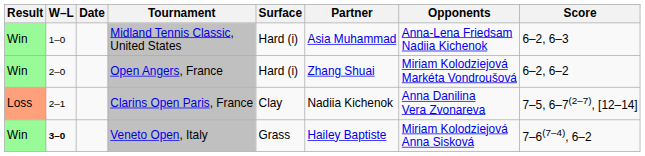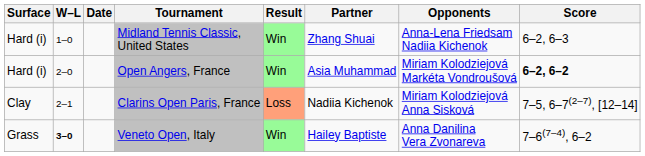 <table class="sortable wikitable">
 <tr>
-<th>Result</th>
+<th>Surface</th>
 <th class="unsortable">W–L</th>
 <th>Date</th>
 <th>Tournament</th>
-<th>Surface</th>
+<th>Result</th>
 <th>Partner</th>
 <th>Opponents</th>
 <th class="unsortable">Score</th>
 </tr>
 <tr>
-<td bgcolor=98fb98>Win</td>
+<td>Hard (i)</td>
 <td><small>1–0</small></td>
 <td><a href='#'></a></td>
 <td bgcolor=silver><a href='#'>Midland Tennis Classic</a>, <br>United States</td>
-<td>Hard (i)</td>
-<td> <a href='#'>Asia Muhammad</a></td>
+<td bgcolor=98fb98>Win</td>
+<td> <a href='#'>Zhang Shuai</a></td>
 <td> <a href='#'>Anna-Lena Friedsam</a> <br>  <a href='#'>Nadiia Kichenok</a></td>
 <td>6–2, 6–3</td>
 </tr>
 <tr>
-<td bgcolor=98fb98>Win</td>
+<td>Hard (i)</td>
 <td><small>2–0</small></td>
 <td><a href='#'></a></td>
 <td bgcolor=silver><a href='#'>Open Angers</a>, France</td>
-<td>Hard (i)</td>
-<td> <a href='#'>Zhang Shuai</a></td>
+<td bgcolor=98fb98>Win</td>
+<td> <a href='#'>Asia Muhammad</a></td>
 <td> <a href='#'>Miriam Kolodziejová</a> <br>  <a href='#'>Markéta Vondroušová</a></td>
-<td>6–2, 6–2</td>
+<td><strong>6–2, 6–2</strong></td>
 </tr>
 <tr>
-<td bgcolor=ffa07a>Loss</td>
+<td>Clay</td>
 <td><small>2–1</small></td>
 <td><a href='#'></a></td>
 <td bgcolor=silver><a href='#'>Clarins Open Paris</a>, France</td>
-<td>Clay</td>
+<td bgcolor=ffa07a>Loss</td>
 <td> Nadiia Kichenok</td>
-<td> <a href='#'>Anna Danilina</a> <br>  <a href='#'>Vera Zvonareva</a></td>
+<td> <a href='#'>Miriam Kolodziejová</a> <br>  <a href='#'>Anna Sisková</a></td>
 <td>7–5, 6–7<sup>(2–7)</sup>, [12–14]</td>
 </tr>
 <tr>
-<td bgcolor=98fb98>Win</td>
+<td>Grass</td>
 <td><strong><small>3–0</small></strong></td>
 <td><a href='#'></a></td>
 <td bgcolor=silver><a href='#'>Veneto Open</a>, Italy</td>
-<td>Grass</td>
+<td bgcolor=98fb98>Win</td>
 <td> <a href='#'>Hailey Baptiste</a></td>
-<td> <a href='#'>Miriam Kolodziejová</a> <br>  <a href='#'>Anna Sisková</a></td>
+<td> <a href='#'>Anna Danilina</a> <br>  <a href='#'>Vera Zvonareva</a></td>
 <td>7–6<sup>(7–4)</sup>, 6–2</td>
 </tr>
 </table>
